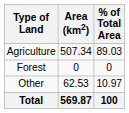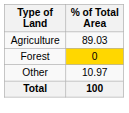 <table class="wikitable sortable" style="text-align:center" width=30%>
 <tr>
 <th>Type of Land</th>
-<th>Area (km<sup>2</sup>)</th>
 <th>% of Total Area</th>
 </tr>
 <tr>
 <td>Agriculture</td>
-<td>507.34</td>
 <td>89.03</td>
 </tr>
 <tr>
 <td>Forest</td>
-<td>0</td>
-<td>0</td>
+<td style="background: gold;">0</td>
 </tr>
 <tr>
 <td>Other</td>
-<td>62.53</td>
 <td>10.97</td>
 </tr>
 <tr class='sortbottom'>
 <th>Total</th>
-<th>569.87</th>
 <th>100</th>
 </tr>
 </table>
